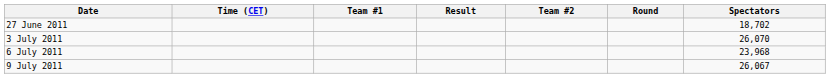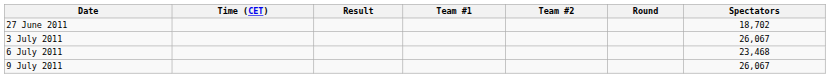 <table class="wikitable" style="text-align: left;;" width="100%">
 <tr>
 <th>Date</th>
 <th>Time (<a href='#'>CET</a>)</th>
+<th>Result</th>
 <th>Team #1</th>
-<th>Result</th>
 <th>Team #2</th>
 <th>Round</th>
 <th>Spectators</th>
 </tr>
 <tr>
 <td>27 June 2011</td>
 <td></td>
+<td style="text-align:center;"></td>
 <td align=right></td>
-<td style="text-align:center;"></td>
 <td></td>
 <td></td>
 <td style="text-align:center;">18,702</td>
 </tr>
 <tr>
 <td>3 July 2011</td>
 <td></td>
+<td style="text-align:center;"></td>
 <td align=right></td>
-<td style="text-align:center;"></td>
 <td></td>
 <td></td>
-<td style="text-align:center;">26,070</td>
+<td style="text-align:center;">26,067</td>
 </tr>
 <tr>
 <td>6 July 2011</td>
 <td></td>
+<td style="text-align:center;"></td>
 <td align=right></td>
-<td style="text-align:center;"></td>
 <td></td>
 <td></td>
-<td style="text-align:center;">23,968</td>
+<td style="text-align:center;">23,468</td>
 </tr>
 <tr>
 <td>9 July 2011</td>
 <td></td>
+<td style="text-align:center;"></td>
 <td align=right></td>
-<td style="text-align:center;"></td>
 <td></td>
 <td></td>
 <td style="text-align:center;">26,067</td>
 </tr>
 </table>
